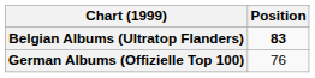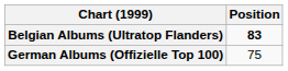 <table class="wikitable sortable plainrowheaders" style="text-align:center">
 <tr>
 <th scope="col">Chart (1999)</th>
 <th scope="col">Position</th>
 </tr>
 <tr>
 <th scope="row">Belgian Albums (Ultratop Flanders)</th>
 <td><strong>83</strong></td>
 </tr>
 <tr>
 <th scope="row">German Albums (Offizielle Top 100)</th>
-<td>76</td>
+<td>75</td>
 </tr>
 </table>
